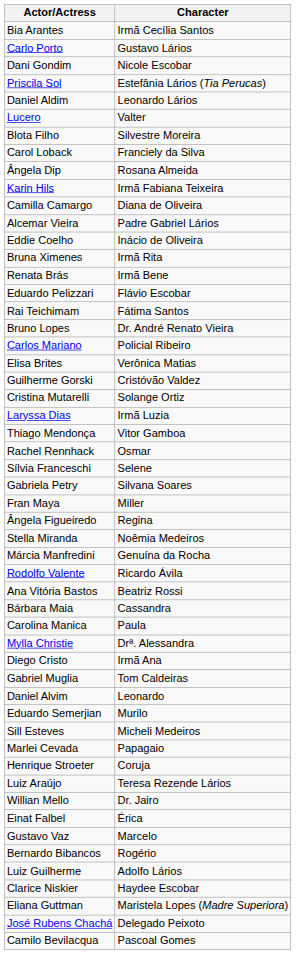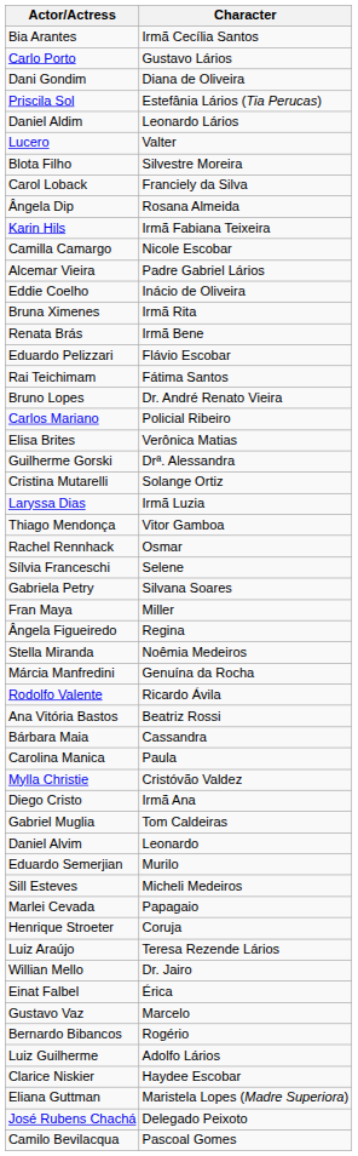 <table class="wikitable sortable">
 <tr>
 <th>Actor/Actress</th>
 <th>Character</th>
 </tr>
 <tr>
 <td>Bia Arantes</td>
 <td>Irmã Cecília Santos</td>
 </tr>
 <tr>
 <td><a href='#'>Carlo Porto</a></td>
 <td>Gustavo Lários</td>
 </tr>
 <tr>
 <td>Dani Gondim</td>
-<td>Nicole Escobar</td>
+<td>Diana de Oliveira</td>
 </tr>
 <tr>
 <td><a href='#'>Priscila Sol</a></td>
 <td>Estefânia Lários (<em>Tia Perucas</em>)</td>
 </tr>
 <tr>
 <td>Daniel Aldim</td>
 <td>Leonardo Lários</td>
 </tr>
 <tr>
 <td><a href='#'>Lucero</a></td>
 <td>Valter</td>
 </tr>
 <tr>
 <td>Blota Filho</td>
 <td>Silvestre Moreira</td>
 </tr>
 <tr>
 <td>Carol Loback</td>
 <td>Franciely da Silva</td>
 </tr>
 <tr>
 <td>Ângela Dip</td>
 <td>Rosana Almeida</td>
 </tr>
 <tr>
 <td><a href='#'>Karin Hils</a></td>
 <td>Irmã Fabiana Teixeira</td>
 </tr>
 <tr>
 <td>Camilla Camargo</td>
-<td>Diana de Oliveira</td>
+<td>Nicole Escobar</td>
 </tr>
 <tr>
 <td>Alcemar Vieira</td>
 <td>Padre Gabriel Lários</td>
 </tr>
 <tr>
 <td>Eddie Coelho</td>
 <td>Inácio de Oliveira</td>
 </tr>
 <tr>
 <td>Bruna Ximenes</td>
 <td>Irmã Rita</td>
 </tr>
 <tr>
 <td>Renata Brás</td>
 <td>Irmã Bene</td>
 </tr>
 <tr>
 <td>Eduardo Pelizzari</td>
 <td>Flávio Escobar</td>
 </tr>
 <tr>
 <td>Rai Teichimam</td>
 <td>Fátima Santos</td>
 </tr>
 <tr>
 <td>Bruno Lopes</td>
 <td>Dr. André Renato Vieira</td>
 </tr>
 <tr>
 <td><a href='#'>Carlos Mariano</a></td>
 <td>Policial Ribeiro</td>
 </tr>
 <tr>
 <td>Elisa Brites</td>
 <td>Verônica Matias</td>
 </tr>
 <tr>
 <td>Guilherme Gorski</td>
-<td>Cristóvão Valdez</td>
+<td>Drª. Alessandra</td>
 </tr>
 <tr>
 <td>Cristina Mutarelli</td>
 <td>Solange Ortiz</td>
 </tr>
 <tr>
 <td><a href='#'>Laryssa Dias</a></td>
 <td>Irmã Luzia</td>
 </tr>
 <tr>
 <td>Thiago Mendonça</td>
 <td>Vitor Gamboa</td>
 </tr>
 <tr>
 <td>Rachel Rennhack</td>
 <td>Osmar</td>
 </tr>
 <tr>
 <td>Sílvia Franceschi</td>
 <td>Selene</td>
 </tr>
 <tr>
 <td>Gabriela Petry</td>
 <td>Silvana Soares</td>
 </tr>
 <tr>
 <td>Fran Maya</td>
 <td>Miller</td>
 </tr>
 <tr>
 <td>Ângela Figueiredo</td>
 <td>Regina</td>
 </tr>
 <tr>
 <td>Stella Miranda</td>
 <td>Noêmia Medeiros</td>
 </tr>
 <tr>
 <td>Márcia Manfredini</td>
 <td>Genuína da Rocha</td>
 </tr>
 <tr>
 <td><a href='#'>Rodolfo Valente</a></td>
 <td>Ricardo Ávila</td>
 </tr>
 <tr>
 <td>Ana Vitória Bastos</td>
 <td>Beatriz Rossi</td>
 </tr>
 <tr>
 <td>Bárbara Maia</td>
 <td>Cassandra</td>
 </tr>
 <tr>
 <td>Carolina Manica</td>
 <td>Paula</td>
 </tr>
 <tr>
 <td><a href='#'>Mylla Christie</a></td>
-<td>Drª. Alessandra</td>
+<td>Cristóvão Valdez</td>
 </tr>
 <tr>
 <td>Diego Cristo</td>
 <td>Irmã Ana</td>
 </tr>
 <tr>
 <td>Gabriel Muglia</td>
 <td>Tom Caldeiras</td>
 </tr>
 <tr>
 <td>Daniel Alvim</td>
 <td>Leonardo</td>
 </tr>
 <tr>
 <td>Eduardo Semerjian</td>
 <td>Murilo</td>
 </tr>
 <tr>
 <td>Sill Esteves</td>
 <td>Micheli Medeiros</td>
 </tr>
 <tr>
 <td>Marlei Cevada</td>
 <td>Papagaio</td>
 </tr>
 <tr>
 <td>Henrique Stroeter</td>
 <td>Coruja</td>
 </tr>
 <tr>
 <td>Luiz Araújo</td>
 <td>Teresa Rezende Lários</td>
 </tr>
 <tr>
 <td>Willian Mello</td>
 <td>Dr. Jairo</td>
 </tr>
 <tr>
 <td>Einat Falbel</td>
 <td>Érica</td>
 </tr>
 <tr>
 <td>Gustavo Vaz</td>
 <td>Marcelo</td>
 </tr>
 <tr>
 <td>Bernardo Bibancos</td>
 <td>Rogério</td>
 </tr>
 <tr>
 <td>Luiz Guilherme</td>
 <td>Adolfo Lários</td>
 </tr>
 <tr>
 <td>Clarice Niskier</td>
 <td>Haydee Escobar</td>
 </tr>
 <tr>
 <td>Eliana Guttman</td>
 <td>Maristela Lopes (<em>Madre Superiora</em>)</td>
 </tr>
 <tr>
 <td><a href='#'>José Rubens Chachá</a></td>
 <td>Delegado Peixoto</td>
 </tr>
 <tr>
 <td>Camilo Bevilacqua</td>
 <td>Pascoal Gomes</td>
 </tr>
 </table>
